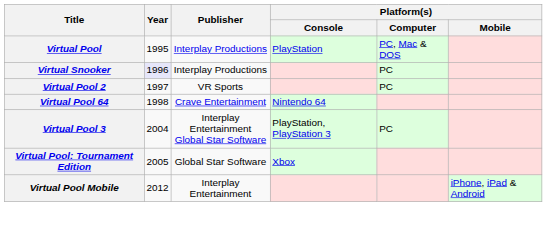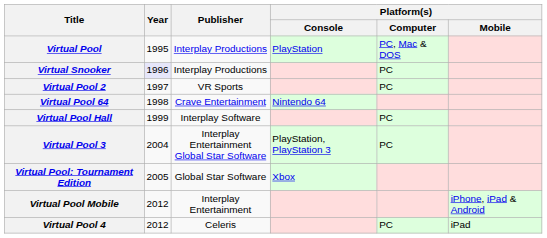 <table class="wikitable">
 <tr>
 <th rowspan="2" scope="col">Title</th>
 <th scope="col" rowspan="2">Year</th>
 <th scope="col" rowspan="2">Publisher</th>
 <th scope="col" colspan="3">Platform(s)</th>
 </tr>
 <tr>
 <th scope="col">Console</th>
 <th scope="col">Computer</th>
 <th scope="col">Mobile</th>
 </tr>
 <tr>
 <th><em><a href='#'>Virtual Pool</a></em></th>
 <td>1995</td>
 <td style="text-align:center;"><a href='#'>Interplay Productions</a></td>
 <td style="background:#dfd;"><a href='#'>PlayStation</a></td>
 <td style="background:#dfd;"><a href='#'>PC</a>, <a href='#'>Mac</a> & <a href='#'>DOS</a></td>
 <td style="background:#fdd;"></td>
 </tr>
 <tr>
 <th><em><a href='#'>Virtual Snooker</a></em></th>
 <td style="background: lavender;">1996</td>
 <td style="text-align:center;">Interplay Productions</td>
 <td style="background:#fdd;"></td>
 <td style="background:#dfd;">PC</td>
 <td style="background:#fdd;"></td>
 </tr>
 <tr>
 <th><em><a href='#'>Virtual Pool 2</a></em></th>
 <td>1997</td>
 <td style="text-align:center;">VR Sports</td>
 <td style="background:#fdd;"></td>
 <td style="background:#dfd;">PC</td>
 <td style="background:#fdd;"></td>
 </tr>
 <tr>
 <th><em><a href='#'>Virtual Pool 64</a></em></th>
 <td>1998</td>
 <td style="text-align:center;"><a href='#'>Crave Entertainment</a></td>
 <td style="background:#dfd;"><a href='#'>Nintendo 64</a></td>
 <td style="background:#fdd;"></td>
 <td style="background:#fdd;"></td>
 </tr>
 <tr>
+<th><em><a href='#'>Virtual Pool Hall</a></em></th>
+<td>1999</td>
+<td style="text-align:center;">Interplay Software</td>
+<td style="background:#fdd;"></td>
+<td style="background:#dfd;">PC</td>
+<td style="background:#fdd;"></td>
+</tr>
+<tr>
 <th><em><a href='#'>Virtual Pool 3</a></em></th>
 <td>2004</td>
 <td style="text-align:center;">Interplay Entertainment<br><a href='#'>Global Star Software</a></td>
 <td style="background:#dfd;">PlayStation, <a href='#'>PlayStation 3</a></td>
 <td style="background:#dfd;">PC</td>
 <td style="background:#fdd;"></td>
 </tr>
 <tr>
 <th><em><a href='#'>Virtual Pool: Tournament Edition</a></em></th>
 <td>2005</td>
 <td style="text-align:center;">Global Star Software</td>
 <td style="background:#dfd;"><a href='#'>Xbox</a></td>
 <td style="background:#fdd;"></td>
 <td style="background:#fdd;"></td>
 </tr>
 <tr>
 <th><em>Virtual Pool Mobile</em></th>
 <td>2012</td>
 <td style="text-align:center;">Interplay Entertainment</td>
 <td style="background:#fdd;"></td>
 <td style="background:#fdd;"></td>
 <td style="background:#dfd;"><a href='#'>iPhone</a>, <a href='#'>iPad</a> & <a href='#'>Android</a></td>
 </tr>
+<tr>
+<th><em>Virtual Pool 4</em></th>
+<td>2012</td>
+<td style="text-align:center;">Celeris</td>
+<td style="background:#fdd;"></td>
+<td style="background:#dfd;">PC</td>
+<td style="background:#dfd;">iPad</td>
+</tr>
 </table>
